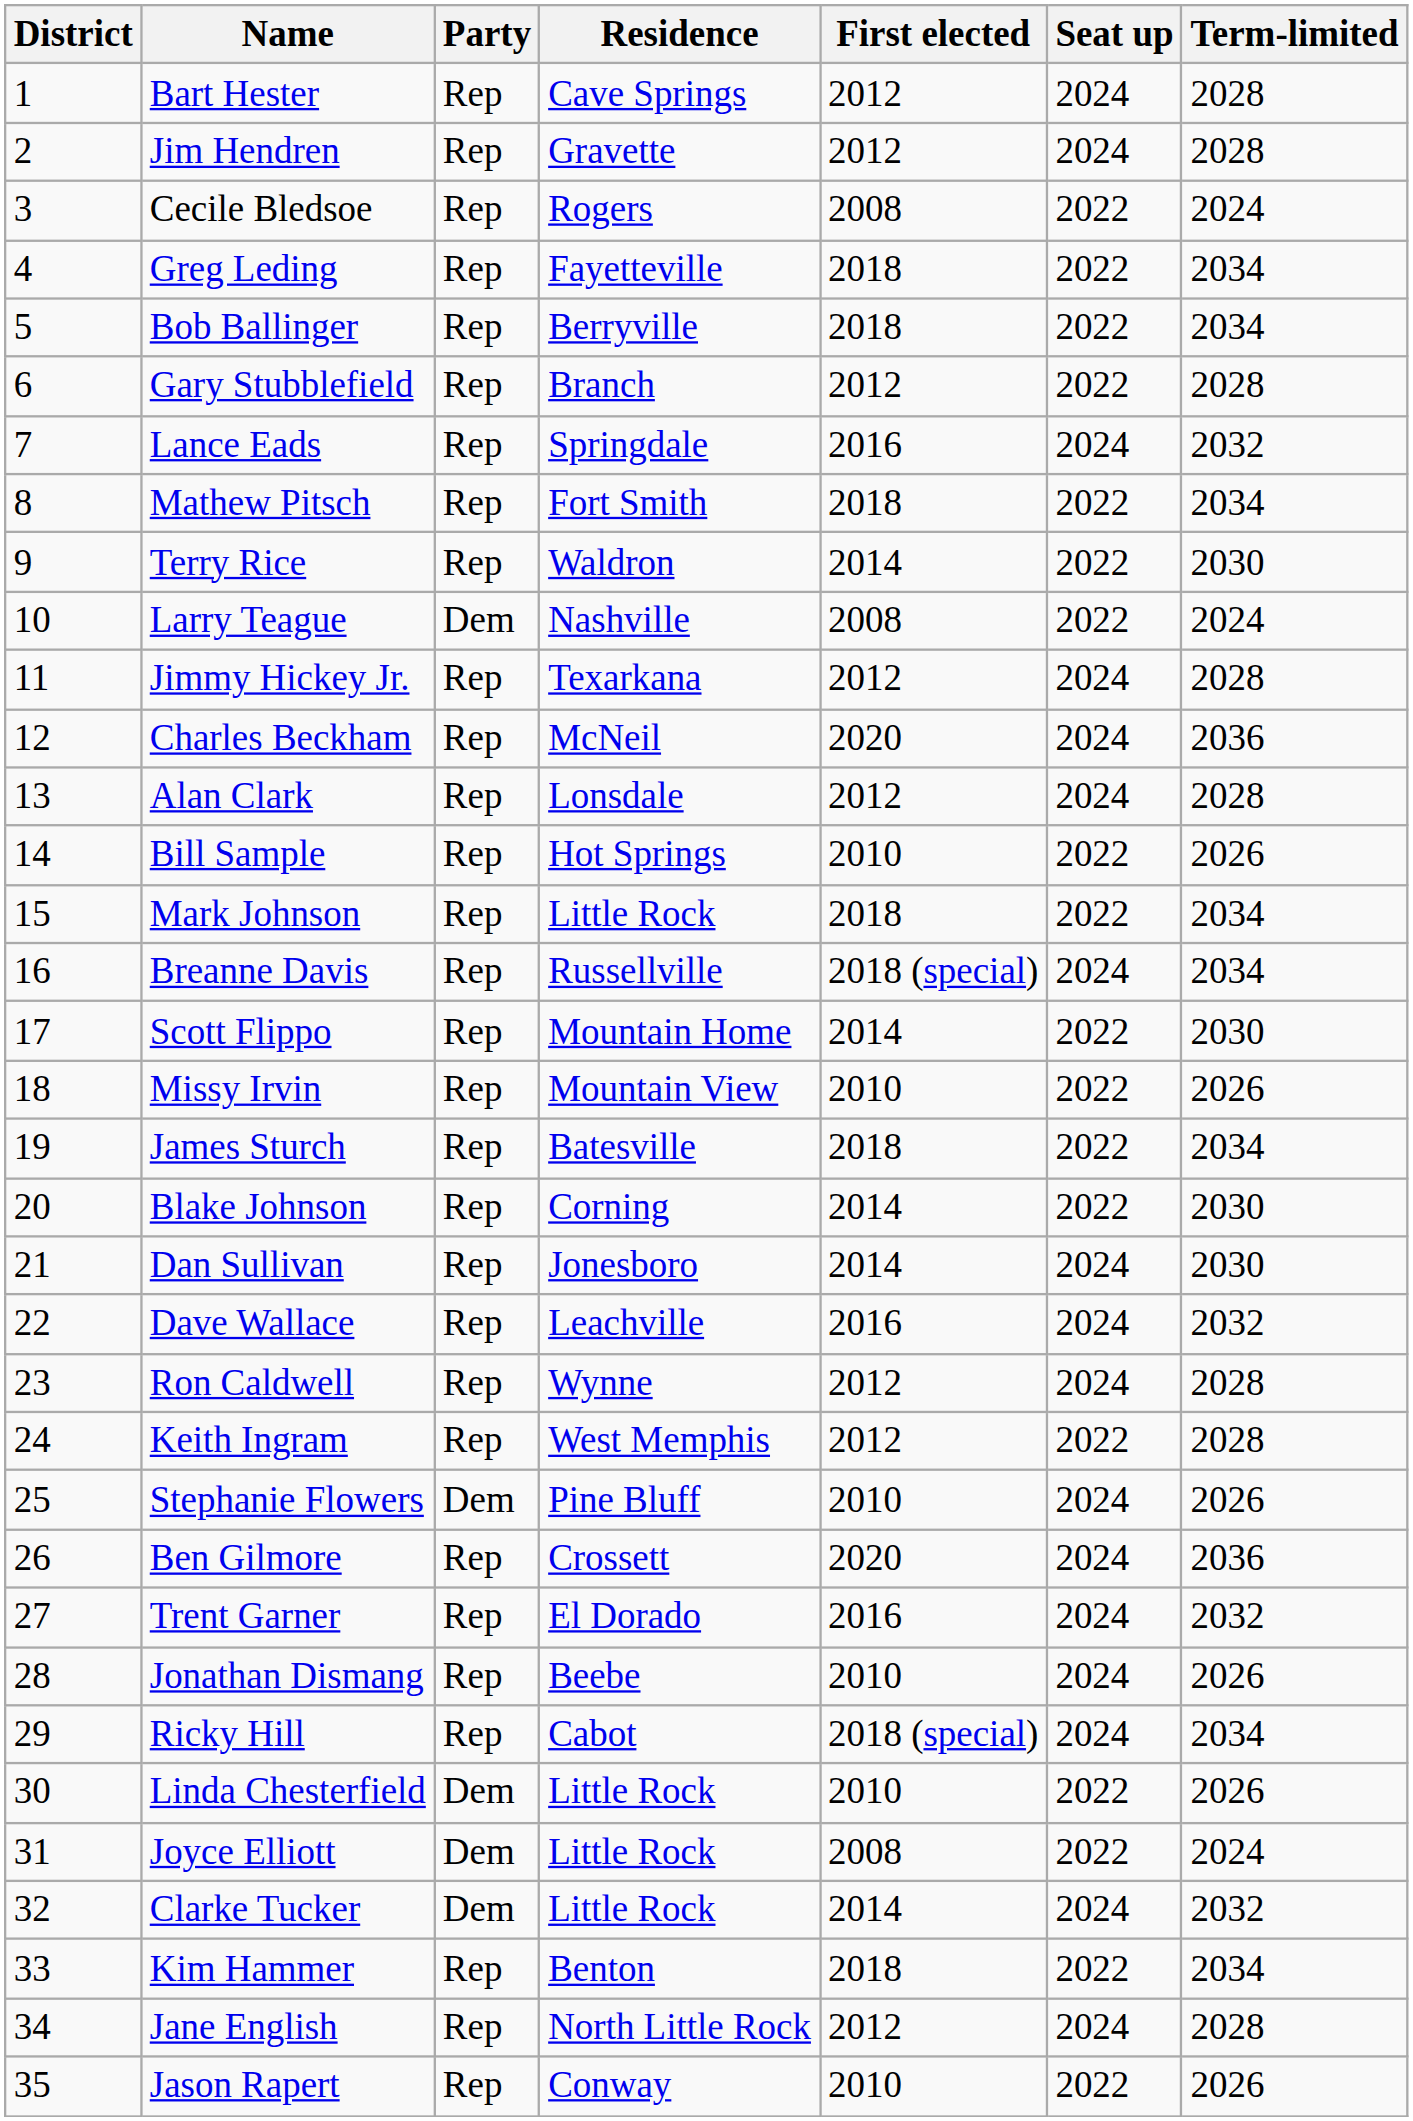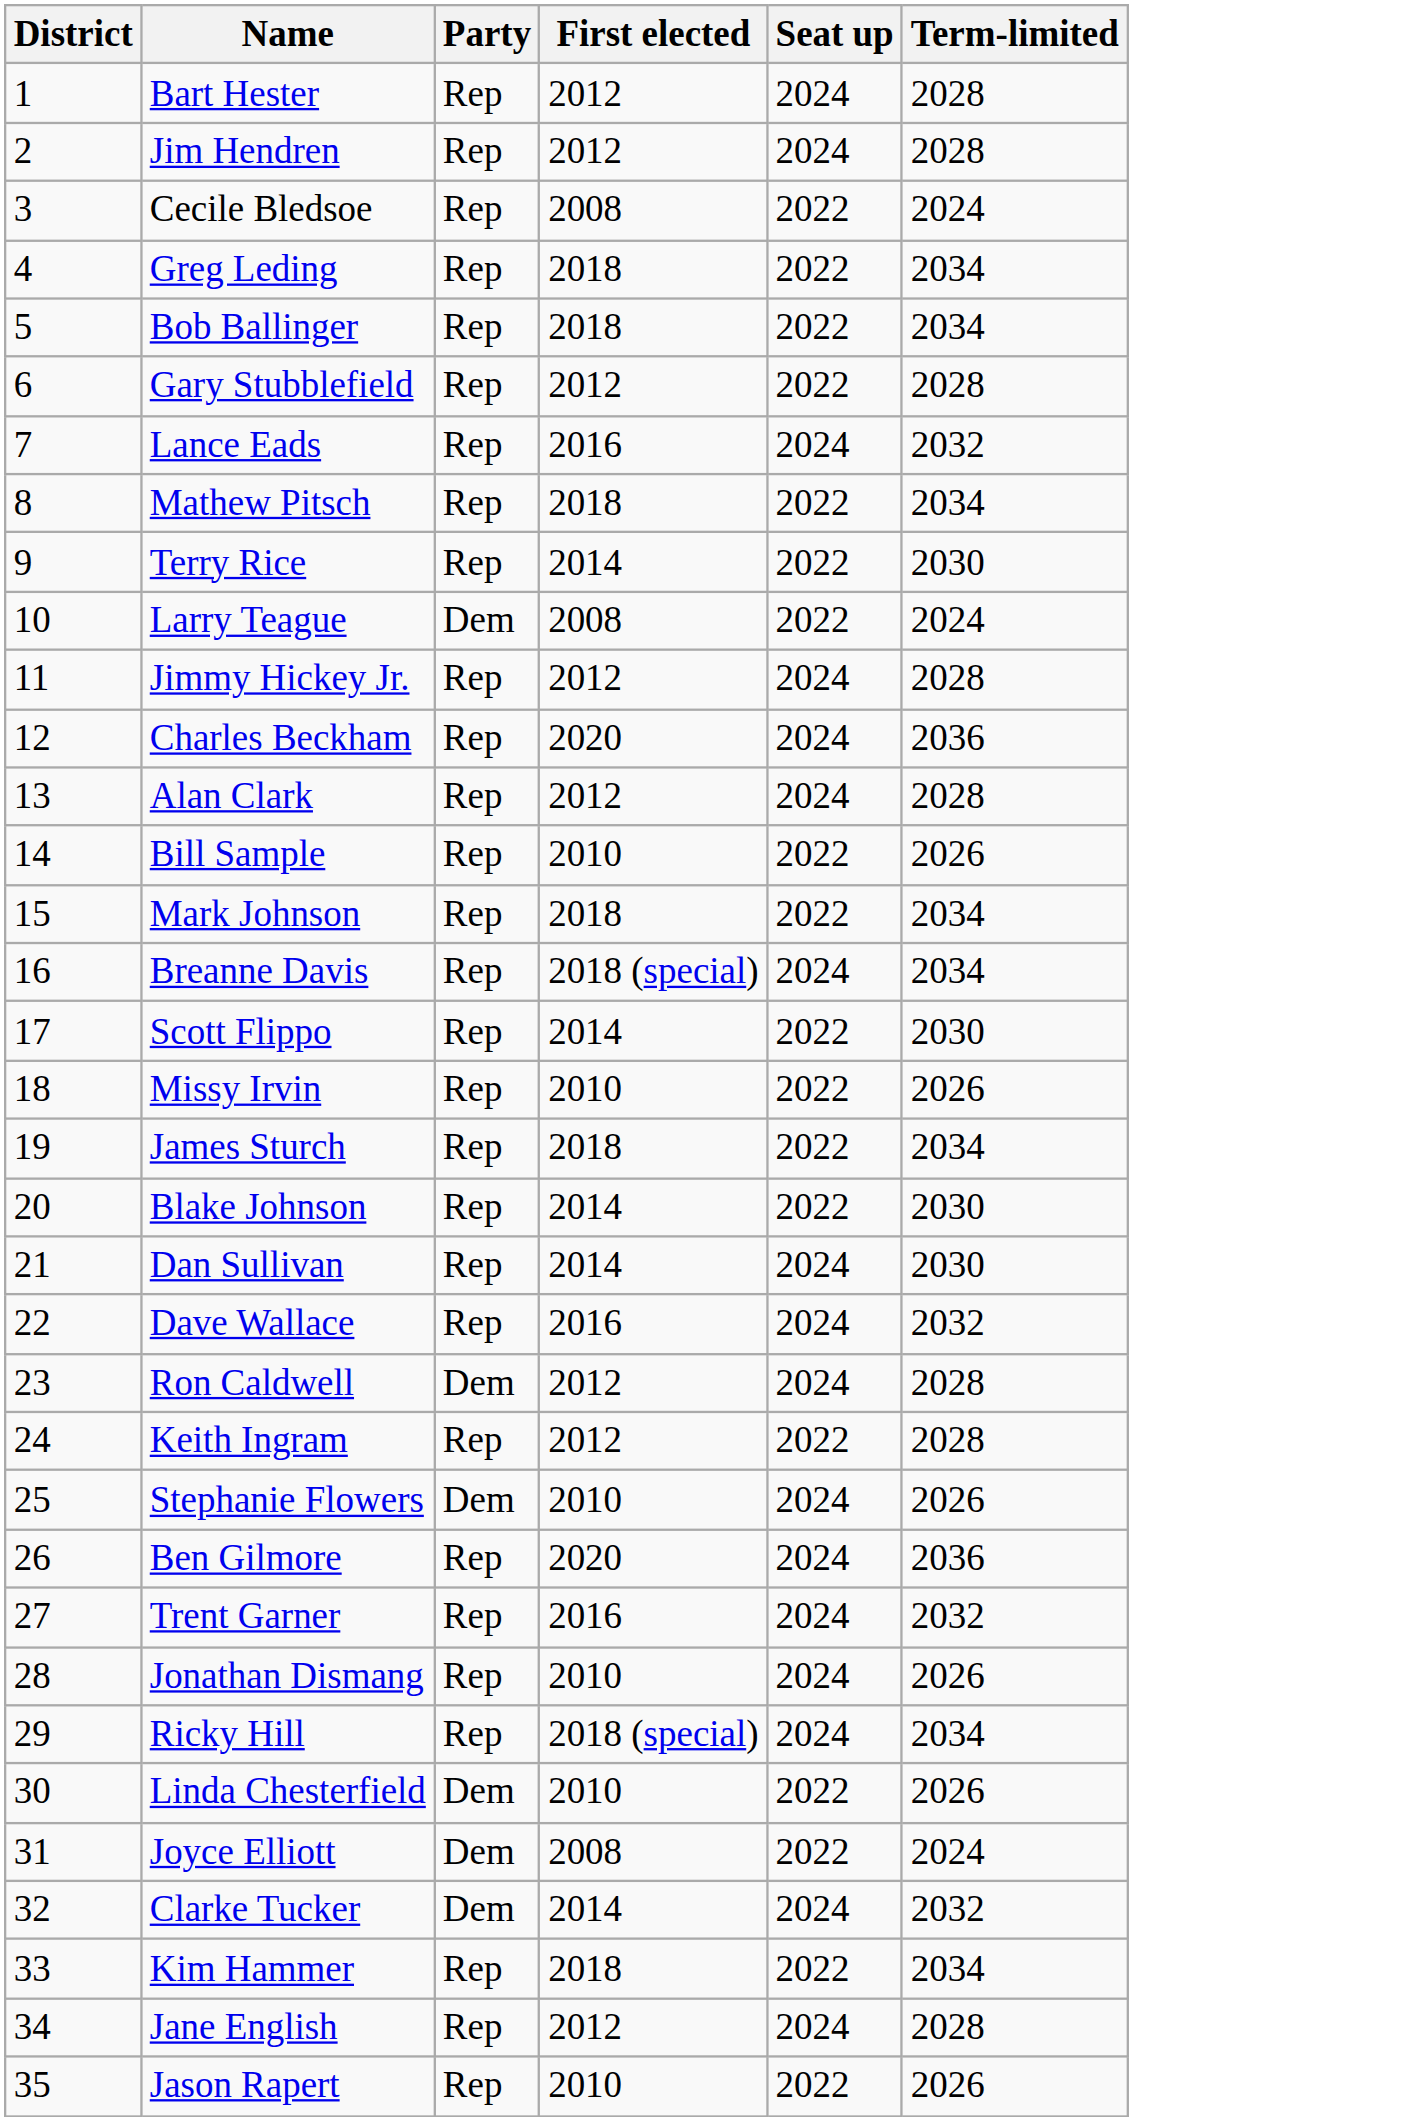 <table class="wikitable sortable">
 <tr>
 <th>District</th>
 <th>Name</th>
 <th>Party</th>
-<th>Residence</th>
 <th>First elected</th>
 <th>Seat up</th>
 <th>Term-limited</th>
 </tr>
 <tr>
 <td>1</td>
 <td><a href='#'>Bart Hester</a></td>
 <td>Rep</td>
-<td><a href='#'>Cave Springs</a></td>
 <td>2012</td>
 <td>2024</td>
 <td>2028</td>
 </tr>
 <tr>
 <td>2</td>
 <td><a href='#'>Jim Hendren</a></td>
 <td>Rep</td>
-<td><a href='#'>Gravette</a></td>
 <td>2012</td>
 <td>2024</td>
 <td>2028</td>
 </tr>
 <tr>
 <td>3</td>
 <td>Cecile Bledsoe</td>
 <td>Rep</td>
-<td><a href='#'>Rogers</a></td>
 <td>2008</td>
 <td>2022</td>
 <td>2024</td>
 </tr>
 <tr>
 <td>4</td>
 <td><a href='#'>Greg Leding</a></td>
 <td>Rep</td>
-<td><a href='#'>Fayetteville</a></td>
 <td>2018</td>
 <td>2022</td>
 <td>2034</td>
 </tr>
 <tr>
 <td>5</td>
 <td><a href='#'>Bob Ballinger</a></td>
 <td>Rep</td>
-<td><a href='#'>Berryville</a></td>
 <td>2018</td>
 <td>2022</td>
 <td>2034</td>
 </tr>
 <tr>
 <td>6</td>
 <td><a href='#'>Gary Stubblefield</a></td>
 <td>Rep</td>
-<td><a href='#'>Branch</a></td>
 <td>2012</td>
 <td>2022</td>
 <td>2028</td>
 </tr>
 <tr>
 <td>7</td>
 <td><a href='#'>Lance Eads</a></td>
 <td>Rep</td>
-<td><a href='#'>Springdale</a></td>
 <td>2016</td>
 <td>2024</td>
 <td>2032</td>
 </tr>
 <tr>
 <td>8</td>
 <td><a href='#'>Mathew Pitsch</a></td>
 <td>Rep</td>
-<td><a href='#'>Fort Smith</a></td>
 <td>2018</td>
 <td>2022</td>
 <td>2034</td>
 </tr>
 <tr>
 <td>9</td>
 <td><a href='#'>Terry Rice</a></td>
 <td>Rep</td>
-<td><a href='#'>Waldron</a></td>
 <td>2014</td>
 <td>2022</td>
 <td>2030</td>
 </tr>
 <tr>
 <td>10</td>
 <td><a href='#'>Larry Teague</a></td>
 <td>Dem</td>
-<td><a href='#'>Nashville</a></td>
 <td>2008</td>
 <td>2022</td>
 <td>2024</td>
 </tr>
 <tr>
 <td>11</td>
 <td><a href='#'>Jimmy Hickey Jr.</a></td>
 <td>Rep</td>
-<td><a href='#'>Texarkana</a></td>
 <td>2012</td>
 <td>2024</td>
 <td>2028</td>
 </tr>
 <tr>
 <td>12</td>
 <td><a href='#'>Charles Beckham</a></td>
 <td>Rep</td>
-<td><a href='#'>McNeil</a></td>
 <td>2020</td>
 <td>2024</td>
 <td>2036</td>
 </tr>
 <tr>
 <td>13</td>
 <td><a href='#'>Alan Clark</a></td>
 <td>Rep</td>
-<td><a href='#'>Lonsdale</a></td>
 <td>2012</td>
 <td>2024</td>
 <td>2028</td>
 </tr>
 <tr>
 <td>14</td>
 <td><a href='#'>Bill Sample</a></td>
 <td>Rep</td>
-<td><a href='#'>Hot Springs</a></td>
 <td>2010</td>
 <td>2022</td>
 <td>2026</td>
 </tr>
 <tr>
 <td>15</td>
 <td><a href='#'>Mark Johnson</a></td>
 <td>Rep</td>
-<td><a href='#'>Little Rock</a></td>
 <td>2018</td>
 <td>2022</td>
 <td>2034</td>
 </tr>
 <tr>
 <td>16</td>
 <td><a href='#'>Breanne Davis</a></td>
 <td>Rep</td>
-<td><a href='#'>Russellville</a></td>
 <td>2018 (<a href='#'>special</a>)</td>
 <td>2024</td>
 <td>2034</td>
 </tr>
 <tr>
 <td>17</td>
 <td><a href='#'>Scott Flippo</a></td>
 <td>Rep</td>
-<td><a href='#'>Mountain Home</a></td>
 <td>2014</td>
 <td>2022</td>
 <td>2030</td>
 </tr>
 <tr>
 <td>18</td>
 <td><a href='#'>Missy Irvin</a></td>
 <td>Rep</td>
-<td><a href='#'>Mountain View</a></td>
 <td>2010</td>
 <td>2022</td>
 <td>2026</td>
 </tr>
 <tr>
 <td>19</td>
 <td><a href='#'>James Sturch</a></td>
 <td>Rep</td>
-<td><a href='#'>Batesville</a></td>
 <td>2018</td>
 <td>2022</td>
 <td>2034</td>
 </tr>
 <tr>
 <td>20</td>
 <td><a href='#'>Blake Johnson</a></td>
 <td>Rep</td>
-<td><a href='#'>Corning</a></td>
 <td>2014</td>
 <td>2022</td>
 <td>2030</td>
 </tr>
 <tr>
 <td>21</td>
 <td><a href='#'>Dan Sullivan</a></td>
 <td>Rep</td>
-<td><a href='#'>Jonesboro</a></td>
 <td>2014</td>
 <td>2024</td>
 <td>2030</td>
 </tr>
 <tr>
 <td>22</td>
 <td><a href='#'>Dave Wallace</a></td>
 <td>Rep</td>
-<td><a href='#'>Leachville</a></td>
 <td>2016</td>
 <td>2024</td>
 <td>2032</td>
 </tr>
 <tr>
 <td>23</td>
 <td><a href='#'>Ron Caldwell</a></td>
-<td>Rep</td>
-<td><a href='#'>Wynne</a></td>
+<td>Dem</td>
 <td>2012</td>
 <td>2024</td>
 <td>2028</td>
 </tr>
 <tr>
 <td>24</td>
 <td><a href='#'>Keith Ingram</a></td>
 <td>Rep</td>
-<td><a href='#'>West Memphis</a></td>
 <td>2012</td>
 <td>2022</td>
 <td>2028</td>
 </tr>
 <tr>
 <td>25</td>
 <td><a href='#'>Stephanie Flowers</a></td>
 <td>Dem</td>
-<td><a href='#'>Pine Bluff</a></td>
 <td>2010</td>
 <td>2024</td>
 <td>2026</td>
 </tr>
 <tr>
 <td>26</td>
 <td><a href='#'>Ben Gilmore</a></td>
 <td>Rep</td>
-<td><a href='#'>Crossett</a></td>
 <td>2020</td>
 <td>2024</td>
 <td>2036</td>
 </tr>
 <tr>
 <td>27</td>
 <td><a href='#'>Trent Garner</a></td>
 <td>Rep</td>
-<td><a href='#'>El Dorado</a></td>
 <td>2016</td>
 <td>2024</td>
 <td>2032</td>
 </tr>
 <tr>
 <td>28</td>
 <td><a href='#'>Jonathan Dismang</a></td>
 <td>Rep</td>
-<td><a href='#'>Beebe</a></td>
 <td>2010</td>
 <td>2024</td>
 <td>2026</td>
 </tr>
 <tr>
 <td>29</td>
 <td><a href='#'>Ricky Hill</a></td>
 <td>Rep</td>
-<td><a href='#'>Cabot</a></td>
 <td>2018 (<a href='#'>special</a>)</td>
 <td>2024</td>
 <td>2034</td>
 </tr>
 <tr>
 <td>30</td>
 <td><a href='#'>Linda Chesterfield</a></td>
 <td>Dem</td>
-<td><a href='#'>Little Rock</a></td>
 <td>2010</td>
 <td>2022</td>
 <td>2026</td>
 </tr>
 <tr>
 <td>31</td>
 <td><a href='#'>Joyce Elliott</a></td>
 <td>Dem</td>
-<td><a href='#'>Little Rock</a></td>
 <td>2008</td>
 <td>2022</td>
 <td>2024</td>
 </tr>
 <tr>
 <td>32</td>
 <td><a href='#'>Clarke Tucker</a></td>
 <td>Dem</td>
-<td><a href='#'>Little Rock</a></td>
 <td>2014</td>
 <td>2024</td>
 <td>2032</td>
 </tr>
 <tr>
 <td>33</td>
 <td><a href='#'>Kim Hammer</a></td>
 <td>Rep</td>
-<td><a href='#'>Benton</a></td>
 <td>2018</td>
 <td>2022</td>
 <td>2034</td>
 </tr>
 <tr>
 <td>34</td>
 <td><a href='#'>Jane English</a></td>
 <td>Rep</td>
-<td><a href='#'>North Little Rock</a></td>
 <td>2012</td>
 <td>2024</td>
 <td>2028</td>
 </tr>
 <tr>
 <td>35</td>
 <td><a href='#'>Jason Rapert</a></td>
 <td>Rep</td>
-<td><a href='#'>Conway</a></td>
 <td>2010</td>
 <td>2022</td>
 <td>2026</td>
 </tr>
 </table>
